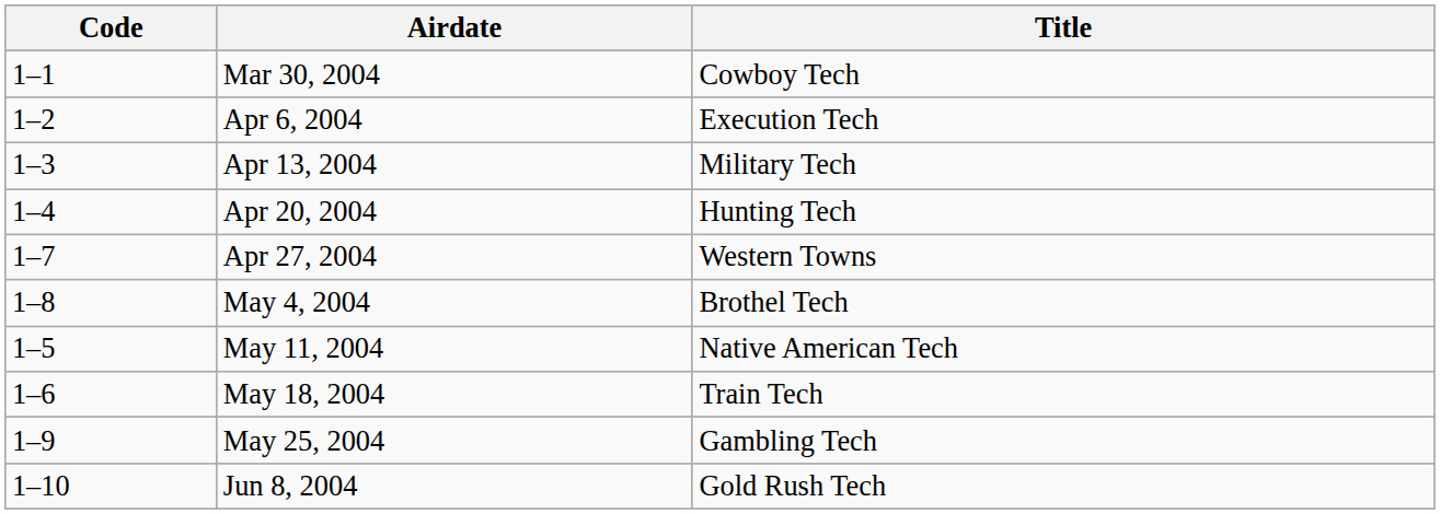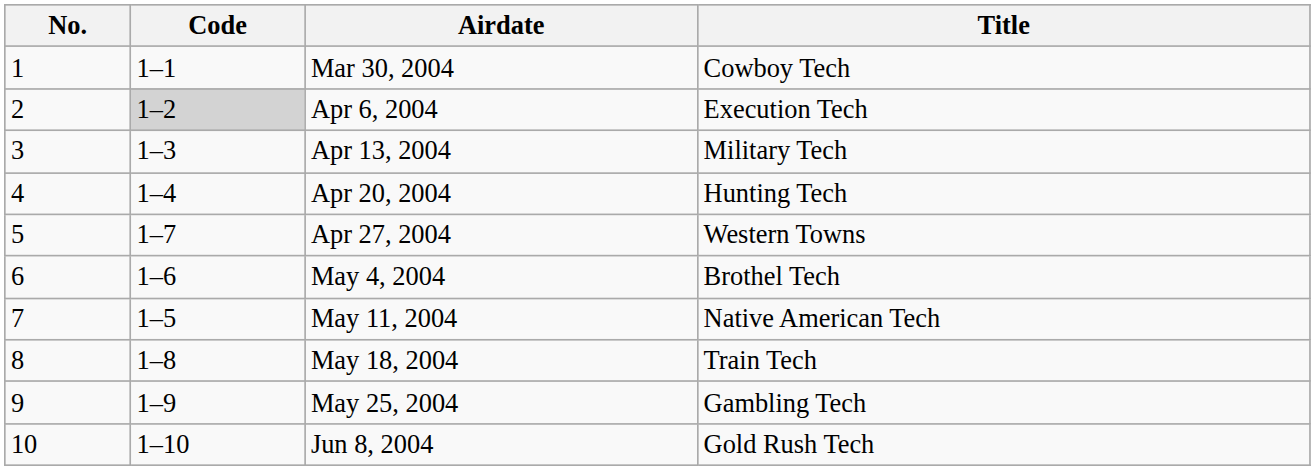 <table class="wikitable" width="50%">
 <tr>
+<th>No.</th>
 <th>Code</th>
 <th>Airdate</th>
 <th>Title</th>
 </tr>
 <tr>
+<td>1</td>
 <td>1–1</td>
 <td>Mar 30, 2004</td>
 <td>Cowboy Tech</td>
 </tr>
 <tr>
-<td>1–2</td>
+<td>2</td>
+<td style="background: lightgrey;">1–2</td>
 <td>Apr 6, 2004</td>
 <td>Execution Tech</td>
 </tr>
 <tr>
+<td>3</td>
 <td>1–3</td>
 <td>Apr 13, 2004</td>
 <td>Military Tech</td>
 </tr>
 <tr>
+<td>4</td>
 <td>1–4</td>
 <td>Apr 20, 2004</td>
 <td>Hunting Tech</td>
 </tr>
 <tr>
+<td>5</td>
 <td>1–7</td>
 <td>Apr 27, 2004</td>
 <td>Western Towns</td>
 </tr>
 <tr>
-<td>1–8</td>
+<td>6</td>
+<td>1–6</td>
 <td>May 4, 2004</td>
 <td>Brothel Tech</td>
 </tr>
 <tr>
+<td>7</td>
 <td>1–5</td>
 <td>May 11, 2004</td>
 <td>Native American Tech</td>
 </tr>
 <tr>
-<td>1–6</td>
+<td>8</td>
+<td>1–8</td>
 <td>May 18, 2004</td>
 <td>Train Tech</td>
 </tr>
 <tr>
+<td>9</td>
 <td>1–9</td>
 <td>May 25, 2004</td>
 <td>Gambling Tech</td>
 </tr>
 <tr>
+<td>10</td>
 <td>1–10</td>
 <td>Jun 8, 2004</td>
 <td>Gold Rush Tech</td>
 </tr>
 </table>
